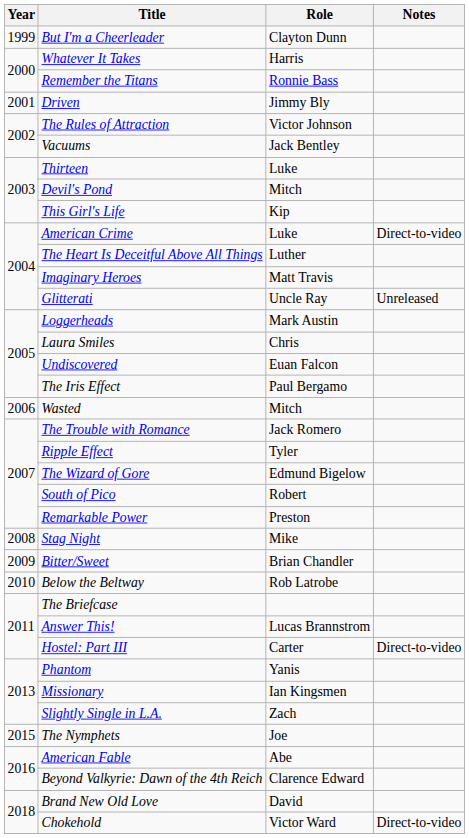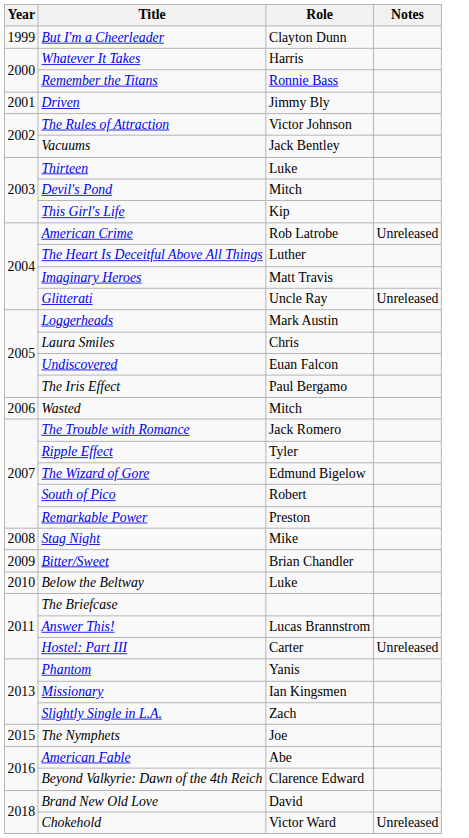 <table class="wikitable sortable">
 <tr>
 <th>Year</th>
 <th>Title</th>
 <th>Role</th>
 <th class="unsortable">Notes</th>
 </tr>
 <tr>
 <td>1999</td>
 <td><em><a href='#'>But I'm a Cheerleader</a></em></td>
 <td>Clayton Dunn</td>
 <td></td>
 </tr>
 <tr>
 <td rowspan="2">2000</td>
 <td><em><a href='#'>Whatever It Takes</a></em></td>
 <td>Harris</td>
 <td></td>
 </tr>
 <tr>
 <td><em><a href='#'>Remember the Titans</a></em></td>
 <td><a href='#'>Ronnie Bass</a></td>
 <td></td>
 </tr>
 <tr>
 <td>2001</td>
 <td><em><a href='#'>Driven</a></em></td>
 <td>Jimmy Bly</td>
 <td></td>
 </tr>
 <tr>
 <td rowspan="2">2002</td>
 <td><em><a href='#'>The Rules of Attraction</a></em></td>
 <td>Victor Johnson</td>
 <td></td>
 </tr>
 <tr>
 <td><em>Vacuums</em></td>
 <td>Jack Bentley</td>
 <td></td>
 </tr>
 <tr>
 <td rowspan="3">2003</td>
 <td><em><a href='#'>Thirteen</a></em></td>
 <td>Luke</td>
 <td></td>
 </tr>
 <tr>
 <td><em><a href='#'>Devil's Pond</a></em></td>
 <td>Mitch</td>
 <td></td>
 </tr>
 <tr>
 <td><em><a href='#'>This Girl's Life</a></em></td>
 <td>Kip</td>
 <td></td>
 </tr>
 <tr>
 <td rowspan="4">2004</td>
 <td><em><a href='#'>American Crime</a></em></td>
-<td>Luke</td>
-<td>Direct-to-video</td>
+<td>Rob Latrobe</td>
+<td>Unreleased</td>
 </tr>
 <tr>
 <td><em><a href='#'>The Heart Is Deceitful Above All Things</a></em></td>
 <td>Luther</td>
 <td></td>
 </tr>
 <tr>
 <td><em><a href='#'>Imaginary Heroes</a></em></td>
 <td>Matt Travis</td>
 <td></td>
 </tr>
 <tr>
 <td><em><a href='#'>Glitterati</a></em></td>
 <td>Uncle Ray</td>
 <td>Unreleased</td>
 </tr>
 <tr>
 <td rowspan="4">2005</td>
 <td><em><a href='#'>Loggerheads</a></em></td>
 <td>Mark Austin</td>
 <td></td>
 </tr>
 <tr>
 <td><em>Laura Smiles</em></td>
 <td>Chris</td>
 <td></td>
 </tr>
 <tr>
 <td><em><a href='#'>Undiscovered</a></em></td>
 <td>Euan Falcon</td>
 <td></td>
 </tr>
 <tr>
 <td><em>The Iris Effect</em></td>
 <td>Paul Bergamo</td>
 <td></td>
 </tr>
 <tr>
 <td>2006</td>
 <td><em>Wasted</em></td>
 <td>Mitch</td>
 <td></td>
 </tr>
 <tr>
 <td rowspan="5">2007</td>
 <td><em><a href='#'>The Trouble with Romance</a></em></td>
 <td>Jack Romero</td>
 <td></td>
 </tr>
 <tr>
 <td><em><a href='#'>Ripple Effect</a></em></td>
 <td>Tyler</td>
 <td></td>
 </tr>
 <tr>
 <td><em><a href='#'>The Wizard of Gore</a></em></td>
 <td>Edmund Bigelow</td>
 <td></td>
 </tr>
 <tr>
 <td><em><a href='#'>South of Pico</a></em></td>
 <td>Robert</td>
 <td></td>
 </tr>
 <tr>
 <td><em><a href='#'>Remarkable Power</a></em></td>
 <td>Preston</td>
 <td></td>
 </tr>
 <tr>
 <td>2008</td>
 <td><em><a href='#'>Stag Night</a></em></td>
 <td>Mike</td>
 <td></td>
 </tr>
 <tr>
 <td>2009</td>
 <td><em><a href='#'>Bitter/Sweet</a></em></td>
 <td>Brian Chandler</td>
 <td></td>
 </tr>
 <tr>
 <td>2010</td>
 <td><em>Below the Beltway</em></td>
-<td>Rob Latrobe</td>
+<td>Luke</td>
 <td></td>
 </tr>
 <tr>
 <td rowspan="3">2011</td>
 <td><em>The Briefcase</em></td>
 <td></td>
 <td></td>
 </tr>
 <tr>
 <td><em><a href='#'>Answer This!</a></em></td>
 <td>Lucas Brannstrom</td>
 <td></td>
 </tr>
 <tr>
 <td><em><a href='#'>Hostel: Part III</a></em></td>
 <td>Carter</td>
-<td>Direct-to-video</td>
+<td>Unreleased</td>
 </tr>
 <tr>
 <td rowspan="3">2013</td>
 <td><em><a href='#'>Phantom</a></em></td>
 <td>Yanis</td>
 <td></td>
 </tr>
 <tr>
 <td><em><a href='#'>Missionary</a></em></td>
 <td>Ian Kingsmen</td>
 <td></td>
 </tr>
 <tr>
 <td><em><a href='#'>Slightly Single in L.A.</a></em></td>
 <td>Zach</td>
 <td></td>
 </tr>
 <tr>
 <td>2015</td>
 <td><em>The Nymphets</em></td>
 <td>Joe</td>
 <td></td>
 </tr>
 <tr>
 <td rowspan="2">2016</td>
 <td><em><a href='#'>American Fable</a></em></td>
 <td>Abe</td>
 <td></td>
 </tr>
 <tr>
 <td><em>Beyond Valkyrie: Dawn of the 4th Reich</em></td>
 <td>Clarence Edward</td>
 <td></td>
 </tr>
 <tr>
 <td rowspan="2">2018</td>
 <td><em>Brand New Old Love</em></td>
 <td>David</td>
 <td></td>
 </tr>
 <tr>
 <td><em>Chokehold</em></td>
 <td>Victor Ward</td>
-<td>Direct-to-video</td>
+<td>Unreleased</td>
 </tr>
 </table>
